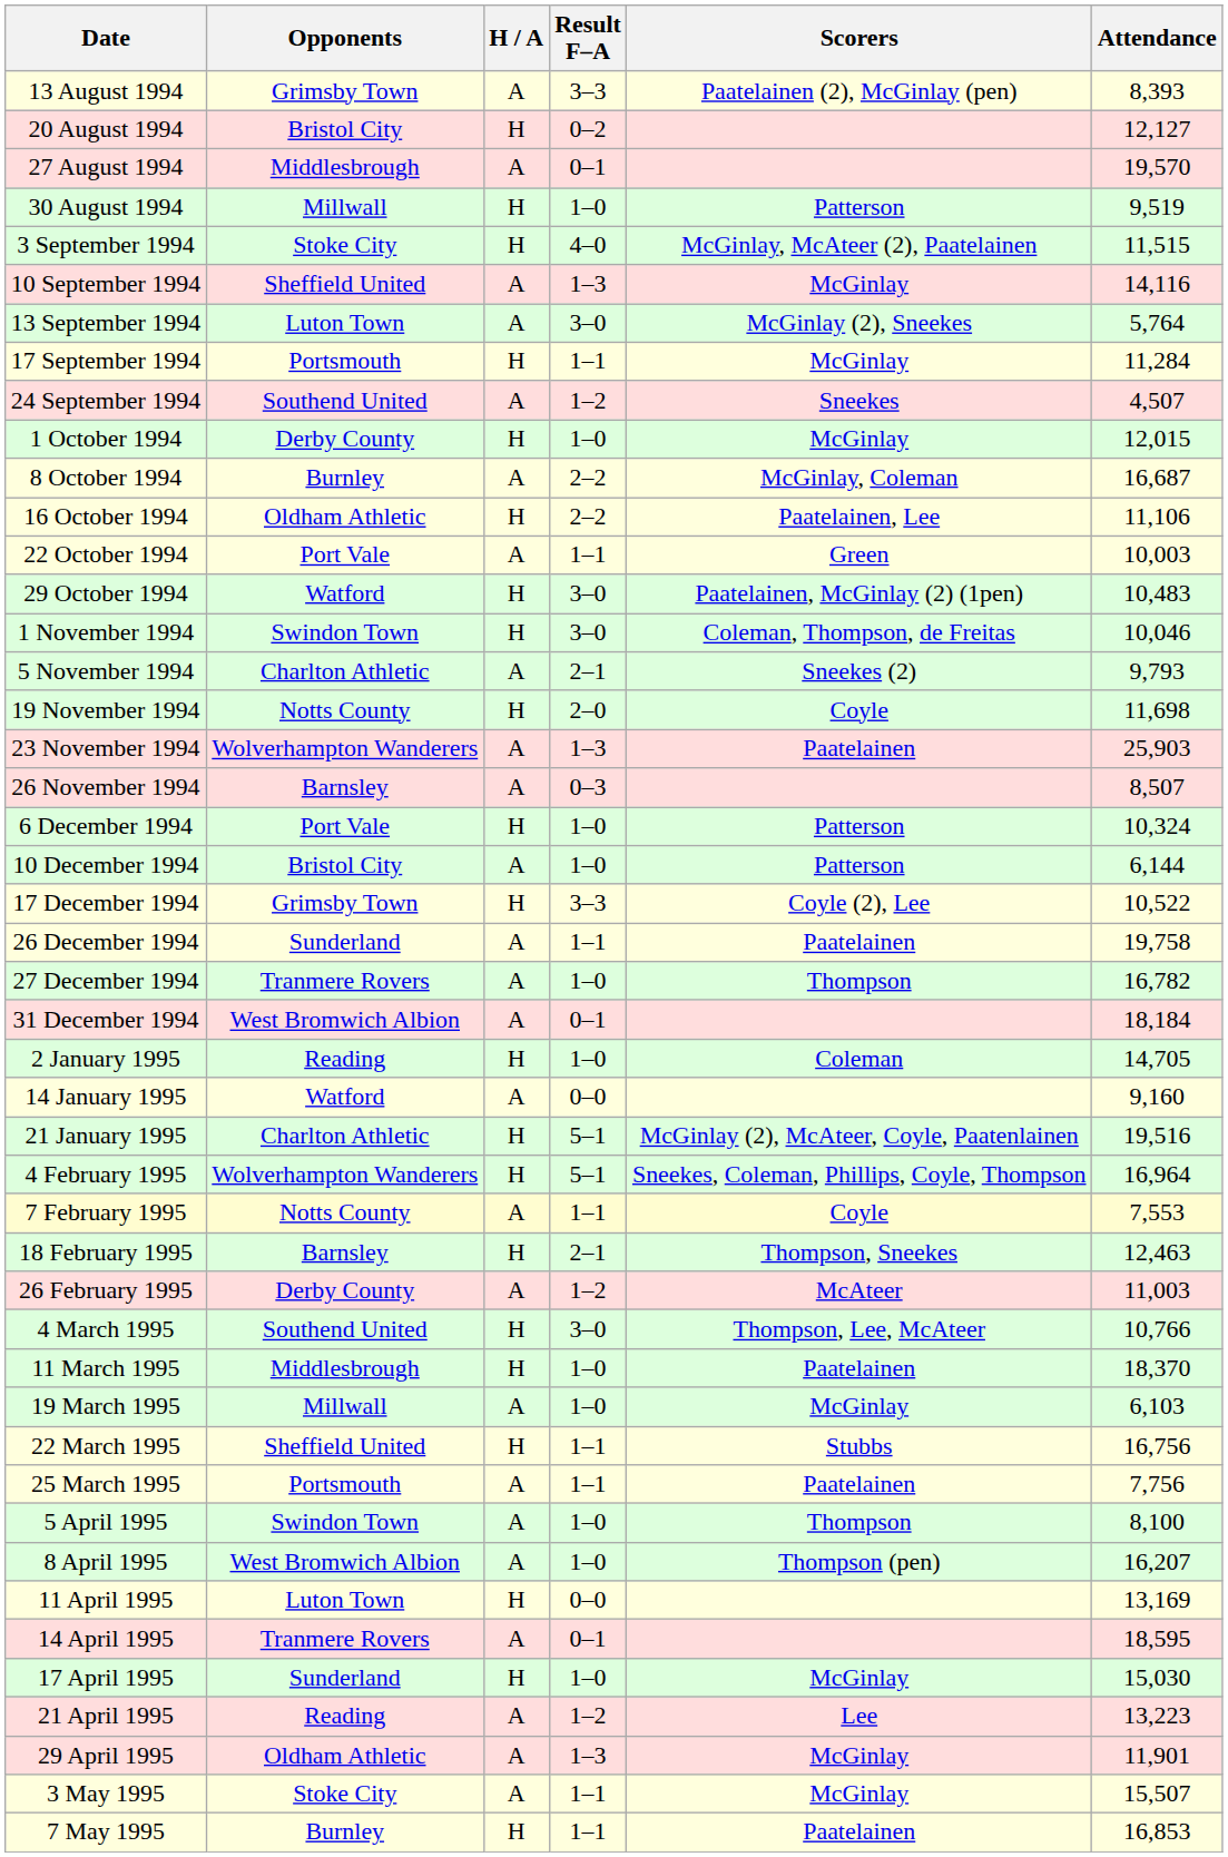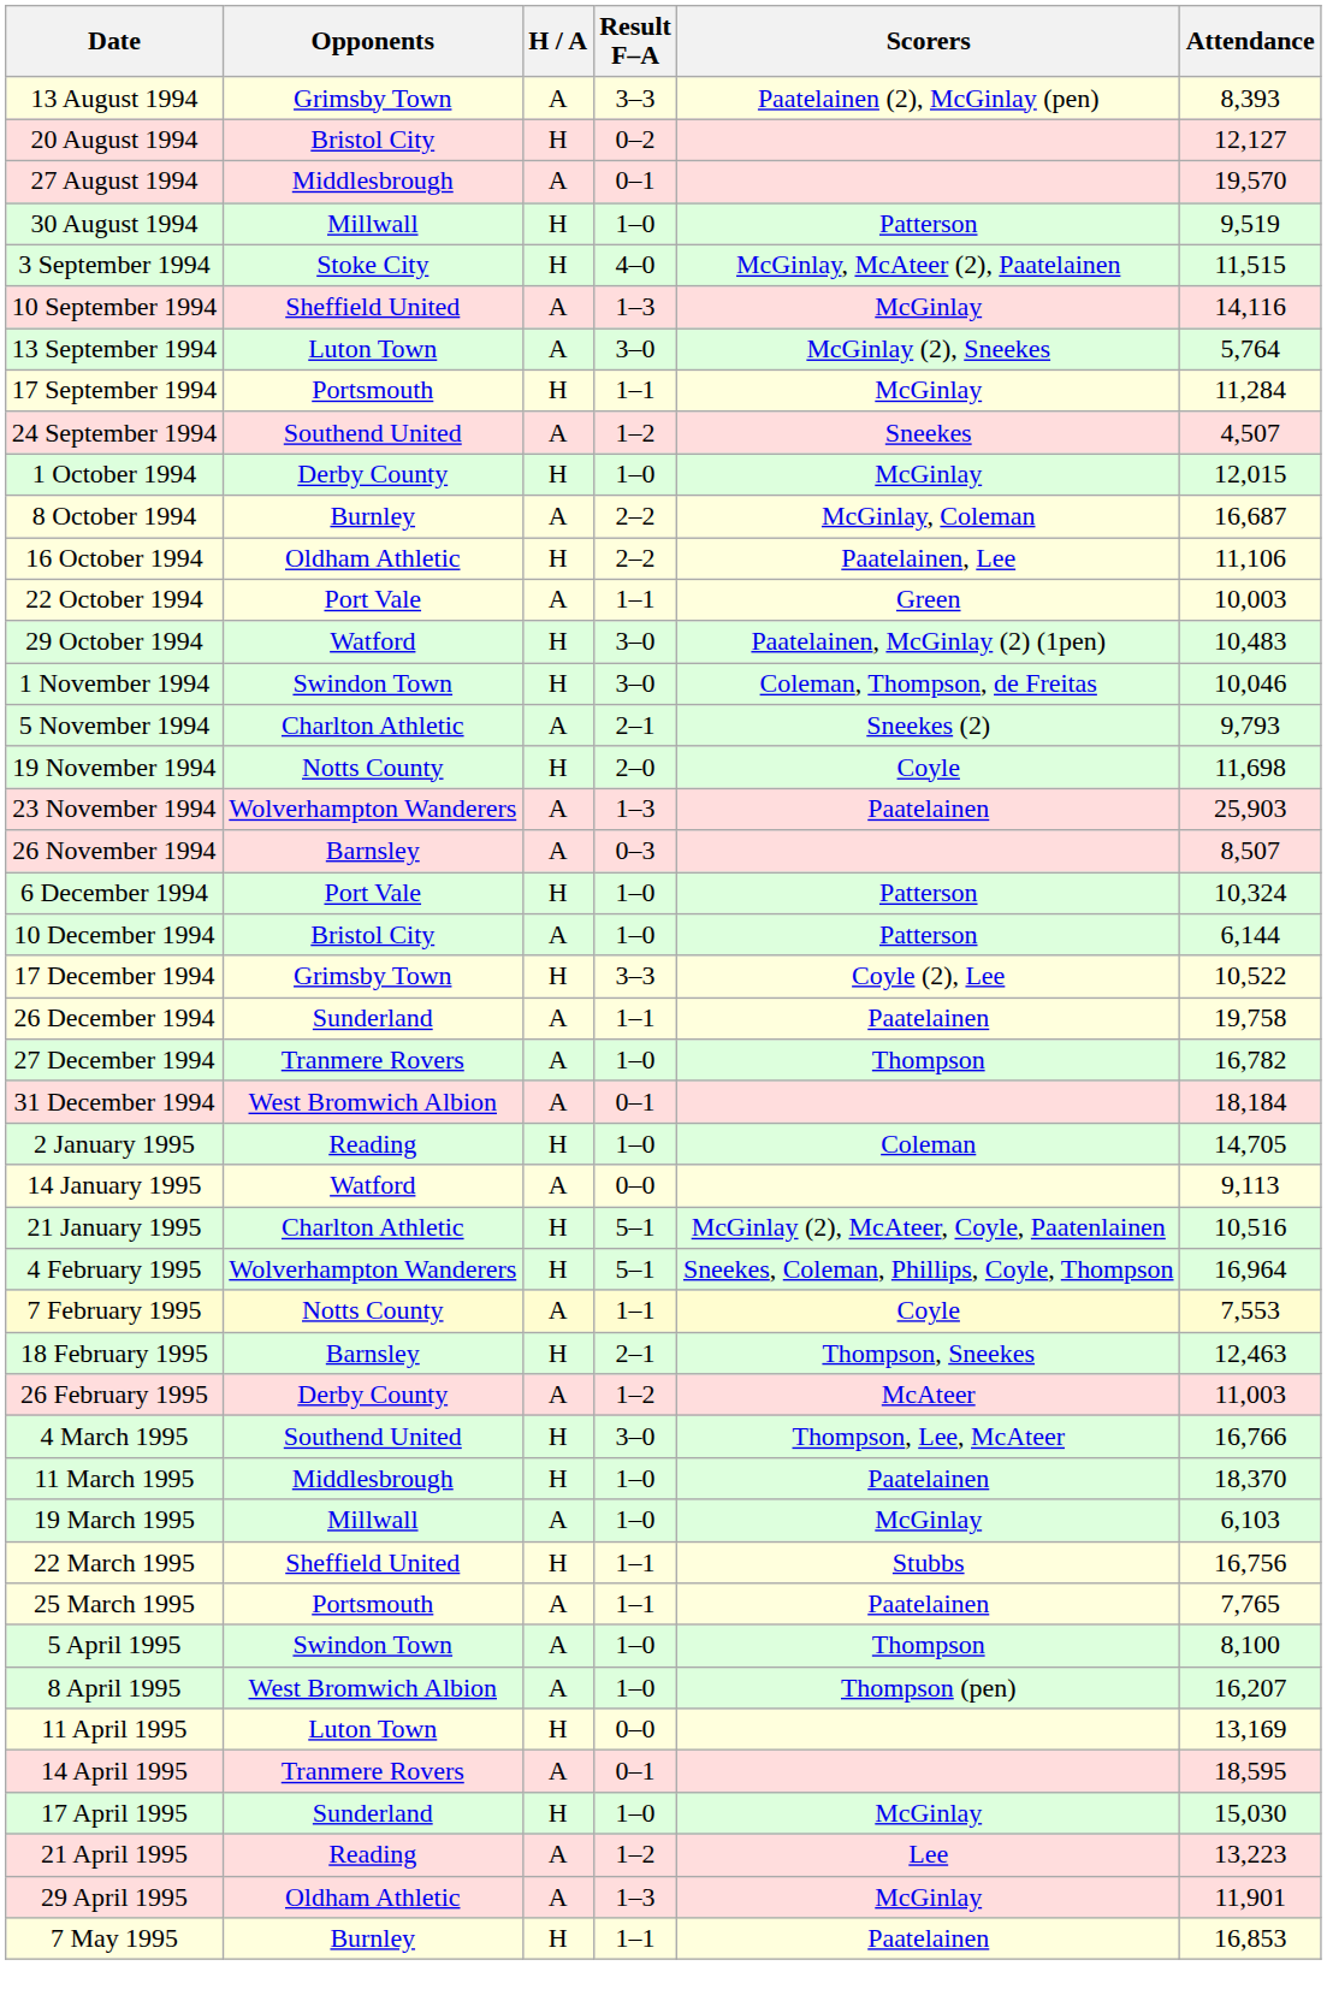 <table class="wikitable" style="text-align:center">
 <tr>
 <th>Date</th>
 <th>Opponents</th>
 <th>H / A</th>
 <th>Result<br>F–A</th>
 <th>Scorers</th>
 <th>Attendance</th>
 </tr>
 <tr bgcolor="#ffffdd">
 <td>13 August 1994</td>
 <td><a href='#'>Grimsby Town</a></td>
 <td>A</td>
 <td>3–3</td>
 <td><a href='#'>Paatelainen</a> (2), <a href='#'>McGinlay</a> (pen)</td>
 <td>8,393</td>
 </tr>
 <tr bgcolor="#ffdddd">
 <td>20 August 1994</td>
 <td><a href='#'>Bristol City</a></td>
 <td>H</td>
 <td>0–2</td>
 <td></td>
 <td>12,127</td>
 </tr>
 <tr bgcolor="#ffdddd">
 <td>27 August 1994</td>
 <td><a href='#'>Middlesbrough</a></td>
 <td>A</td>
 <td>0–1</td>
 <td></td>
 <td>19,570</td>
 </tr>
 <tr bgcolor="#ddffdd">
 <td>30 August 1994</td>
 <td><a href='#'>Millwall</a></td>
 <td>H</td>
 <td>1–0</td>
 <td><a href='#'>Patterson</a></td>
 <td>9,519</td>
 </tr>
 <tr bgcolor="#ddffdd">
 <td>3 September 1994</td>
 <td><a href='#'>Stoke City</a></td>
 <td>H</td>
 <td>4–0</td>
 <td><a href='#'>McGinlay</a>, <a href='#'>McAteer</a> (2), <a href='#'>Paatelainen</a></td>
 <td>11,515</td>
 </tr>
 <tr bgcolor="#ffdddd">
 <td>10 September 1994</td>
 <td><a href='#'>Sheffield United</a></td>
 <td>A</td>
 <td>1–3</td>
 <td><a href='#'>McGinlay</a></td>
 <td>14,116</td>
 </tr>
 <tr bgcolor="#ddffdd">
 <td>13 September 1994</td>
 <td><a href='#'>Luton Town</a></td>
 <td>A</td>
 <td>3–0</td>
 <td><a href='#'>McGinlay</a> (2), <a href='#'>Sneekes</a></td>
 <td>5,764</td>
 </tr>
 <tr bgcolor="#ffffdd">
 <td>17 September 1994</td>
 <td><a href='#'>Portsmouth</a></td>
 <td>H</td>
 <td>1–1</td>
 <td><a href='#'>McGinlay</a></td>
 <td>11,284</td>
 </tr>
 <tr bgcolor="#ffdddd">
 <td>24 September 1994</td>
 <td><a href='#'>Southend United</a></td>
 <td>A</td>
 <td>1–2</td>
 <td><a href='#'>Sneekes</a></td>
 <td>4,507</td>
 </tr>
 <tr bgcolor="#ddffdd">
 <td>1 October 1994</td>
 <td><a href='#'>Derby County</a></td>
 <td>H</td>
 <td>1–0</td>
 <td><a href='#'>McGinlay</a></td>
 <td>12,015</td>
 </tr>
 <tr bgcolor="#ffffdd">
 <td>8 October 1994</td>
 <td><a href='#'>Burnley</a></td>
 <td>A</td>
 <td>2–2</td>
 <td><a href='#'>McGinlay</a>, <a href='#'>Coleman</a></td>
 <td>16,687</td>
 </tr>
 <tr bgcolor="#ffffdd">
 <td>16 October 1994</td>
 <td><a href='#'>Oldham Athletic</a></td>
 <td>H</td>
 <td>2–2</td>
 <td><a href='#'>Paatelainen</a>, <a href='#'>Lee</a></td>
 <td>11,106</td>
 </tr>
 <tr bgcolor="#ffffdd">
 <td>22 October 1994</td>
 <td><a href='#'>Port Vale</a></td>
 <td>A</td>
 <td>1–1</td>
 <td><a href='#'>Green</a></td>
 <td>10,003</td>
 </tr>
 <tr bgcolor="#ddffdd">
 <td>29 October 1994</td>
 <td><a href='#'>Watford</a></td>
 <td>H</td>
 <td>3–0</td>
 <td><a href='#'>Paatelainen</a>, <a href='#'>McGinlay</a> (2) (1pen)</td>
 <td>10,483</td>
 </tr>
 <tr bgcolor="#ddffdd">
 <td>1 November 1994</td>
 <td><a href='#'>Swindon Town</a></td>
 <td>H</td>
 <td>3–0</td>
 <td><a href='#'>Coleman</a>, <a href='#'>Thompson</a>, <a href='#'>de Freitas</a></td>
 <td>10,046</td>
 </tr>
 <tr bgcolor="#ddffdd">
 <td>5 November 1994</td>
 <td><a href='#'>Charlton Athletic</a></td>
 <td>A</td>
 <td>2–1</td>
 <td><a href='#'>Sneekes</a> (2)</td>
 <td>9,793</td>
 </tr>
 <tr bgcolor="#ddffdd">
 <td>19 November 1994</td>
 <td><a href='#'>Notts County</a></td>
 <td>H</td>
 <td>2–0</td>
 <td><a href='#'>Coyle</a></td>
 <td>11,698</td>
 </tr>
 <tr bgcolor="#ffdddd">
 <td>23 November 1994</td>
 <td><a href='#'>Wolverhampton Wanderers</a></td>
 <td>A</td>
 <td>1–3</td>
 <td><a href='#'>Paatelainen</a></td>
 <td>25,903</td>
 </tr>
 <tr bgcolor="#ffdddd">
 <td>26 November 1994</td>
 <td><a href='#'>Barnsley</a></td>
 <td>A</td>
 <td>0–3</td>
 <td></td>
 <td>8,507</td>
 </tr>
 <tr bgcolor="#ddffdd">
 <td>6 December 1994</td>
 <td><a href='#'>Port Vale</a></td>
 <td>H</td>
 <td>1–0</td>
 <td><a href='#'>Patterson</a></td>
 <td>10,324</td>
 </tr>
 <tr bgcolor="#ddffdd">
 <td>10 December 1994</td>
 <td><a href='#'>Bristol City</a></td>
 <td>A</td>
 <td>1–0</td>
 <td><a href='#'>Patterson</a></td>
 <td>6,144</td>
 </tr>
 <tr bgcolor="#ffffdd">
 <td>17 December 1994</td>
 <td><a href='#'>Grimsby Town</a></td>
 <td>H</td>
 <td>3–3</td>
 <td><a href='#'>Coyle</a> (2), <a href='#'>Lee</a></td>
 <td>10,522</td>
 </tr>
 <tr bgcolor="#ffffdd">
 <td>26 December 1994</td>
 <td><a href='#'>Sunderland</a></td>
 <td>A</td>
 <td>1–1</td>
 <td><a href='#'>Paatelainen</a></td>
 <td>19,758</td>
 </tr>
 <tr bgcolor="#ddffdd">
 <td>27 December 1994</td>
 <td><a href='#'>Tranmere Rovers</a></td>
 <td>A</td>
 <td>1–0</td>
 <td><a href='#'>Thompson</a></td>
 <td>16,782</td>
 </tr>
 <tr bgcolor="#ffdddd">
 <td>31 December 1994</td>
 <td><a href='#'>West Bromwich Albion</a></td>
 <td>A</td>
 <td>0–1</td>
 <td></td>
 <td>18,184</td>
 </tr>
 <tr bgcolor="#ddffdd">
 <td>2 January 1995</td>
 <td><a href='#'>Reading</a></td>
 <td>H</td>
 <td>1–0</td>
 <td><a href='#'>Coleman</a></td>
 <td>14,705</td>
 </tr>
 <tr bgcolor="#ffffdd">
 <td>14 January 1995</td>
 <td><a href='#'>Watford</a></td>
 <td>A</td>
 <td>0–0</td>
 <td></td>
-<td>9,160</td>
+<td>9,113</td>
 </tr>
 <tr bgcolor="#ddffdd">
 <td>21 January 1995</td>
 <td><a href='#'>Charlton Athletic</a></td>
 <td>H</td>
 <td>5–1</td>
 <td><a href='#'>McGinlay</a> (2), <a href='#'>McAteer</a>, <a href='#'>Coyle</a>, <a href='#'>Paatenlainen</a></td>
-<td>19,516</td>
+<td>10,516</td>
 </tr>
 <tr bgcolor="#ddffdd">
 <td>4 February 1995</td>
 <td><a href='#'>Wolverhampton Wanderers</a></td>
 <td>H</td>
 <td>5–1</td>
 <td><a href='#'>Sneekes</a>, <a href='#'>Coleman</a>, <a href='#'>Phillips</a>, <a href='#'>Coyle</a>, <a href='#'>Thompson</a></td>
 <td>16,964</td>
 </tr>
 <tr bgcolor="#ffffddd">
 <td>7 February 1995</td>
 <td><a href='#'>Notts County</a></td>
 <td>A</td>
 <td>1–1</td>
 <td><a href='#'>Coyle</a></td>
 <td>7,553</td>
 </tr>
 <tr bgcolor="#ddffdd">
 <td>18 February 1995</td>
 <td><a href='#'>Barnsley</a></td>
 <td>H</td>
 <td>2–1</td>
 <td><a href='#'>Thompson</a>, <a href='#'>Sneekes</a></td>
 <td>12,463</td>
 </tr>
 <tr bgcolor="#ffdddd">
 <td>26 February 1995</td>
 <td><a href='#'>Derby County</a></td>
 <td>A</td>
 <td>1–2</td>
 <td><a href='#'>McAteer</a></td>
 <td>11,003</td>
 </tr>
 <tr bgcolor="#ddffdd">
 <td>4 March 1995</td>
 <td><a href='#'>Southend United</a></td>
 <td>H</td>
 <td>3–0</td>
 <td><a href='#'>Thompson</a>, <a href='#'>Lee</a>, <a href='#'>McAteer</a></td>
-<td>10,766</td>
+<td>16,766</td>
 </tr>
 <tr bgcolor="#ddffdd">
 <td>11 March 1995</td>
 <td><a href='#'>Middlesbrough</a></td>
 <td>H</td>
 <td>1–0</td>
 <td><a href='#'>Paatelainen</a></td>
 <td>18,370</td>
 </tr>
 <tr bgcolor="#ddffdd">
 <td>19 March 1995</td>
 <td><a href='#'>Millwall</a></td>
 <td>A</td>
 <td>1–0</td>
 <td><a href='#'>McGinlay</a></td>
 <td>6,103</td>
 </tr>
 <tr bgcolor="#ffffdd">
 <td>22 March 1995</td>
 <td><a href='#'>Sheffield United</a></td>
 <td>H</td>
 <td>1–1</td>
 <td><a href='#'>Stubbs</a></td>
 <td>16,756</td>
 </tr>
 <tr bgcolor="#ffffdd">
 <td>25 March 1995</td>
 <td><a href='#'>Portsmouth</a></td>
 <td>A</td>
 <td>1–1</td>
 <td><a href='#'>Paatelainen</a></td>
-<td>7,756</td>
+<td>7,765</td>
 </tr>
 <tr bgcolor="#ddffdd">
 <td>5 April 1995</td>
 <td><a href='#'>Swindon Town</a></td>
 <td>A</td>
 <td>1–0</td>
 <td><a href='#'>Thompson</a></td>
 <td>8,100</td>
 </tr>
 <tr bgcolor="#ddffdd">
 <td>8 April 1995</td>
 <td><a href='#'>West Bromwich Albion</a></td>
 <td>A</td>
 <td>1–0</td>
 <td><a href='#'>Thompson</a> (pen)</td>
 <td>16,207</td>
 </tr>
 <tr bgcolor="#ffffdd">
 <td>11 April 1995</td>
 <td><a href='#'>Luton Town</a></td>
 <td>H</td>
 <td>0–0</td>
 <td></td>
 <td>13,169</td>
 </tr>
 <tr bgcolor="#ffdddd">
 <td>14 April 1995</td>
 <td><a href='#'>Tranmere Rovers</a></td>
 <td>A</td>
 <td>0–1</td>
 <td></td>
 <td>18,595</td>
 </tr>
 <tr bgcolor="#ddffdd">
 <td>17 April 1995</td>
 <td><a href='#'>Sunderland</a></td>
 <td>H</td>
 <td>1–0</td>
 <td><a href='#'>McGinlay</a></td>
 <td>15,030</td>
 </tr>
 <tr bgcolor="#ffdddd">
 <td>21 April 1995</td>
 <td><a href='#'>Reading</a></td>
 <td>A</td>
 <td>1–2</td>
 <td><a href='#'>Lee</a></td>
 <td>13,223</td>
 </tr>
 <tr bgcolor="#ffdddd">
 <td>29 April 1995</td>
 <td><a href='#'>Oldham Athletic</a></td>
 <td>A</td>
 <td>1–3</td>
 <td><a href='#'>McGinlay</a></td>
 <td>11,901</td>
 </tr>
 <tr bgcolor="#ffffdd">
-<td>3 May 1995</td>
-<td><a href='#'>Stoke City</a></td>
-<td>A</td>
-<td>1–1</td>
-<td><a href='#'>McGinlay</a></td>
-<td>15,507</td>
-</tr>
-<tr bgcolor="#ffffdd">
 <td>7 May 1995</td>
 <td><a href='#'>Burnley</a></td>
 <td>H</td>
 <td>1–1</td>
 <td><a href='#'>Paatelainen</a></td>
 <td>16,853</td>
 </tr>
 </table>
